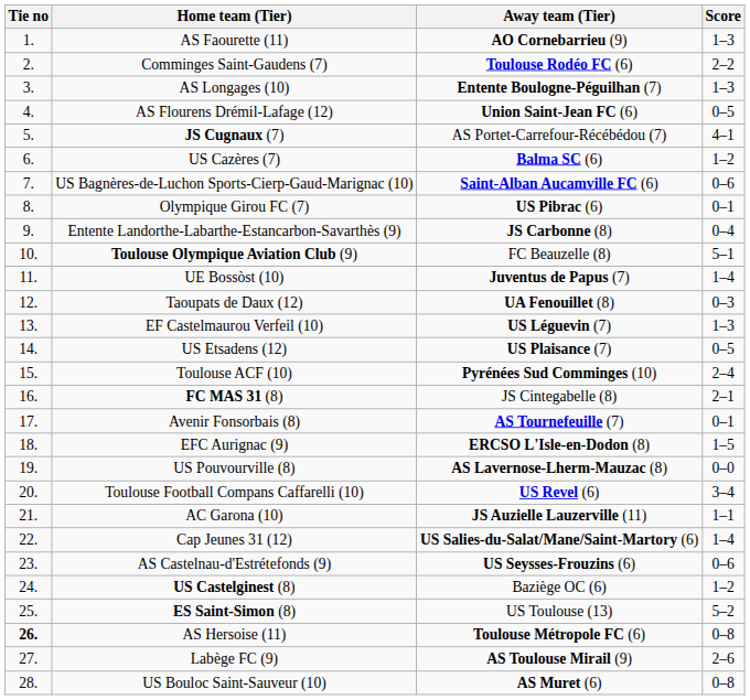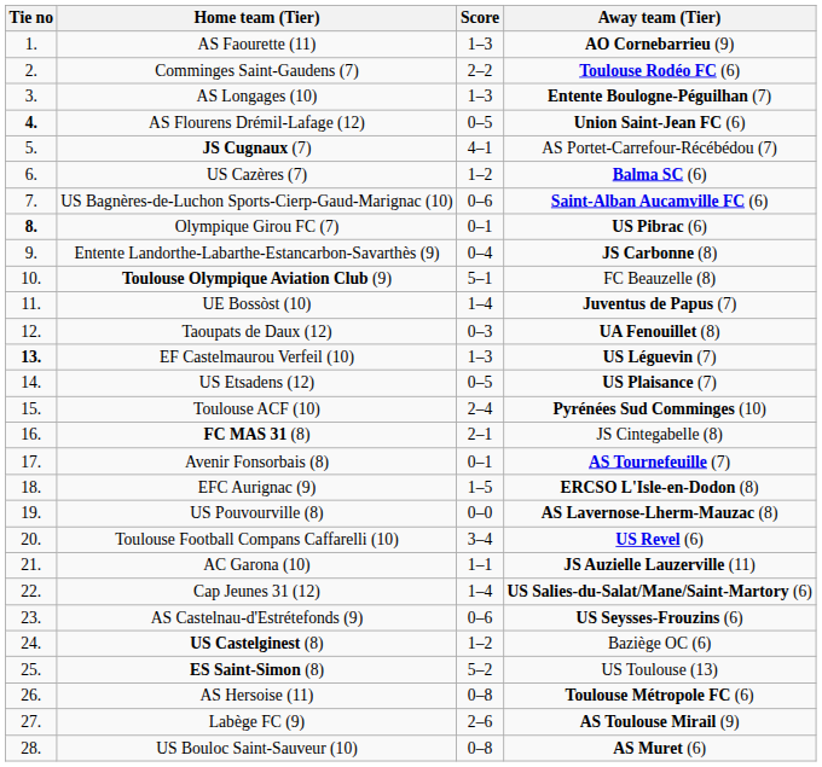 <table class="wikitable" style="text-align: center">
 <tr>
 <th>Tie no</th>
 <th>Home team (Tier)</th>
+<th>Score</th>
 <th>Away team (Tier)</th>
-<th>Score</th>
 </tr>
 <tr>
 <td>1.</td>
 <td>AS Faourette (11)</td>
+<td>1–3</td>
 <td><strong>AO Cornebarrieu</strong> (9)</td>
-<td>1–3</td>
 </tr>
 <tr>
 <td>2.</td>
 <td>Comminges Saint-Gaudens (7)</td>
+<td>2–2 </td>
 <td><strong><a href='#'>Toulouse Rodéo FC</a></strong> (6)</td>
-<td>2–2 </td>
 </tr>
 <tr>
 <td>3.</td>
 <td>AS Longages (10)</td>
+<td>1–3</td>
 <td><strong>Entente Boulogne-Péguilhan</strong> (7)</td>
-<td>1–3</td>
 </tr>
 <tr>
-<td>4.</td>
+<td><strong>4.</strong></td>
 <td>AS Flourens Drémil-Lafage (12)</td>
+<td>0–5</td>
 <td><strong>Union Saint-Jean FC</strong> (6)</td>
-<td>0–5</td>
 </tr>
 <tr>
 <td>5.</td>
 <td><strong>JS Cugnaux</strong> (7)</td>
+<td>4–1</td>
 <td>AS Portet-Carrefour-Récébédou (7)</td>
-<td>4–1</td>
 </tr>
 <tr>
 <td>6.</td>
 <td>US Cazères (7)</td>
+<td>1–2</td>
 <td><strong><a href='#'>Balma SC</a></strong> (6)</td>
-<td>1–2</td>
 </tr>
 <tr>
 <td>7.</td>
 <td>US Bagnères-de-Luchon Sports-Cierp-Gaud-Marignac (10)</td>
+<td>0–6</td>
 <td><strong><a href='#'>Saint-Alban Aucamville FC</a></strong> (6)</td>
-<td>0–6</td>
 </tr>
 <tr>
-<td>8.</td>
+<td><strong>8.</strong></td>
 <td>Olympique Girou FC (7)</td>
+<td>0–1</td>
 <td><strong>US Pibrac</strong> (6)</td>
-<td>0–1</td>
 </tr>
 <tr>
 <td>9.</td>
 <td>Entente Landorthe-Labarthe-Estancarbon-Savarthès (9)</td>
+<td>0–4</td>
 <td><strong>JS Carbonne</strong> (8)</td>
-<td>0–4</td>
 </tr>
 <tr>
 <td>10.</td>
 <td><strong>Toulouse Olympique Aviation Club</strong> (9)</td>
+<td>5–1</td>
 <td>FC Beauzelle (8)</td>
-<td>5–1</td>
 </tr>
 <tr>
 <td>11.</td>
 <td> UE Bossòst (10)</td>
+<td>1–4</td>
 <td><strong>Juventus de Papus</strong> (7)</td>
-<td>1–4</td>
 </tr>
 <tr>
 <td>12.</td>
 <td>Taoupats de Daux (12)</td>
+<td>0–3</td>
 <td><strong>UA Fenouillet</strong> (8)</td>
-<td>0–3</td>
 </tr>
 <tr>
-<td>13.</td>
+<td><strong>13.</strong></td>
 <td>EF Castelmaurou Verfeil (10)</td>
+<td>1–3</td>
 <td><strong>US Léguevin</strong> (7)</td>
-<td>1–3</td>
 </tr>
 <tr>
 <td>14.</td>
 <td>US Etsadens (12)</td>
+<td>0–5</td>
 <td><strong>US Plaisance</strong> (7)</td>
-<td>0–5</td>
 </tr>
 <tr>
 <td>15.</td>
 <td>Toulouse ACF (10)</td>
+<td>2–4</td>
 <td><strong>Pyrénées Sud Comminges</strong> (10)</td>
-<td>2–4</td>
 </tr>
 <tr>
 <td>16.</td>
 <td><strong>FC MAS 31</strong> (8)</td>
+<td>2–1</td>
 <td>JS Cintegabelle (8)</td>
-<td>2–1</td>
 </tr>
 <tr>
 <td>17.</td>
 <td>Avenir Fonsorbais (8)</td>
+<td>0–1</td>
 <td><strong><a href='#'>AS Tournefeuille</a></strong> (7)</td>
-<td>0–1</td>
 </tr>
 <tr>
 <td>18.</td>
 <td>EFC Aurignac (9)</td>
+<td>1–5</td>
 <td><strong>ERCSO L'Isle-en-Dodon</strong> (8)</td>
-<td>1–5</td>
 </tr>
 <tr>
 <td>19.</td>
 <td>US Pouvourville (8)</td>
+<td>0–0 </td>
 <td><strong>AS Lavernose-Lherm-Mauzac</strong> (8)</td>
-<td>0–0 </td>
 </tr>
 <tr>
 <td>20.</td>
 <td>Toulouse Football Compans Caffarelli (10)</td>
+<td>3–4</td>
 <td><strong><a href='#'>US Revel</a></strong> (6)</td>
-<td>3–4</td>
 </tr>
 <tr>
 <td>21.</td>
 <td>AC Garona (10)</td>
+<td>1–1 </td>
 <td><strong>JS Auzielle Lauzerville</strong> (11)</td>
-<td>1–1 </td>
 </tr>
 <tr>
 <td>22.</td>
 <td>Cap Jeunes 31 (12)</td>
+<td>1–4</td>
 <td><strong>US Salies-du-Salat/Mane/Saint-Martory</strong> (6)</td>
-<td>1–4</td>
 </tr>
 <tr>
 <td>23.</td>
 <td>AS Castelnau-d'Estrétefonds (9)</td>
+<td>0–6</td>
 <td><strong>US Seysses-Frouzins</strong> (6)</td>
-<td>0–6</td>
 </tr>
 <tr>
 <td>24.</td>
 <td><strong>US Castelginest</strong> (8)</td>
+<td>1–2</td>
 <td>Baziège OC (6)</td>
-<td>1–2</td>
 </tr>
 <tr>
 <td>25.</td>
 <td><strong>ES Saint-Simon</strong> (8)</td>
+<td>5–2</td>
 <td>US Toulouse (13)</td>
-<td>5–2</td>
 </tr>
 <tr>
-<td><strong>26.</strong></td>
+<td>26.</td>
 <td>AS Hersoise (11)</td>
+<td>0–8</td>
 <td><strong>Toulouse Métropole FC</strong> (6)</td>
-<td>0–8</td>
 </tr>
 <tr>
 <td>27.</td>
 <td>Labège FC (9)</td>
+<td>2–6</td>
 <td><strong>AS Toulouse Mirail</strong> (9)</td>
-<td>2–6</td>
 </tr>
 <tr>
 <td>28.</td>
 <td>US Bouloc Saint-Sauveur (10)</td>
+<td>0–8</td>
 <td><strong>AS Muret</strong> (6)</td>
-<td>0–8</td>
 </tr>
 </table>
